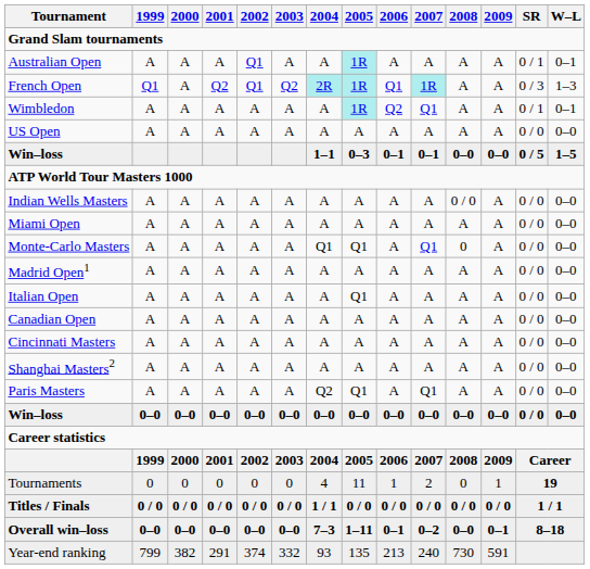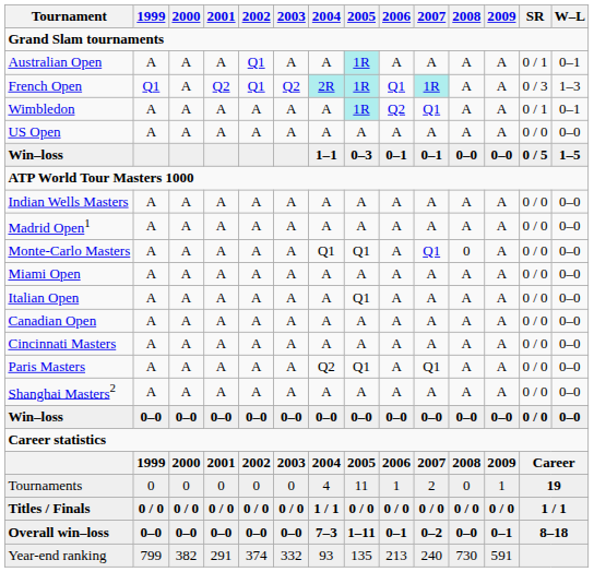 <table class=wikitable style=text-align:center;font-size:97%>
 <tr>
 <th>Tournament</th>
 <th><a href='#'>1999</a></th>
 <th><a href='#'>2000</a></th>
 <th><a href='#'>2001</a></th>
 <th><a href='#'>2002</a></th>
 <th><a href='#'>2003</a></th>
 <th><a href='#'>2004</a></th>
 <th><a href='#'>2005</a></th>
 <th><a href='#'>2006</a></th>
 <th><a href='#'>2007</a></th>
 <th><a href='#'>2008</a></th>
 <th><a href='#'>2009</a></th>
 <th>SR</th>
 <th>W–L</th>
 </tr>
 <tr>
 <td colspan="14" align="left"><strong>Grand Slam tournaments</strong></td>
 </tr>
 <tr>
 <td align=left><a href='#'>Australian Open</a></td>
 <td>A</td>
 <td>A</td>
 <td>A</td>
 <td><a href='#'>Q1</a></td>
 <td>A</td>
 <td>A</td>
 <td bgcolor=afeeee><a href='#'>1R</a></td>
 <td>A</td>
 <td>A</td>
 <td>A</td>
 <td>A</td>
 <td>0 / 1</td>
 <td>0–1</td>
 </tr>
 <tr>
 <td align=left><a href='#'>French Open</a></td>
 <td><a href='#'>Q1</a></td>
 <td>A</td>
 <td><a href='#'>Q2</a></td>
 <td><a href='#'>Q1</a></td>
 <td><a href='#'>Q2</a></td>
 <td bgcolor=afeeee><a href='#'>2R</a></td>
 <td bgcolor=afeeee><a href='#'>1R</a></td>
 <td><a href='#'>Q1</a></td>
 <td bgcolor=afeeee><a href='#'>1R</a></td>
 <td>A</td>
 <td>A</td>
 <td>0 / 3</td>
 <td>1–3</td>
 </tr>
 <tr>
 <td align=left><a href='#'>Wimbledon</a></td>
 <td>A</td>
 <td>A</td>
 <td>A</td>
 <td>A</td>
 <td>A</td>
 <td>A</td>
 <td bgcolor=afeeee><a href='#'>1R</a></td>
 <td><a href='#'>Q2</a></td>
 <td><a href='#'>Q1</a></td>
 <td>A</td>
 <td>A</td>
 <td>0 / 1</td>
 <td>0–1</td>
 </tr>
 <tr>
 <td align=left><a href='#'>US Open</a></td>
 <td>A</td>
 <td>A</td>
 <td>A</td>
 <td>A</td>
 <td>A</td>
 <td>A</td>
 <td>A</td>
 <td>A</td>
 <td>A</td>
 <td>A</td>
 <td>A</td>
 <td>0 / 0</td>
 <td>0–0</td>
 </tr>
 <tr style=font-weight:bold;background:#efefef>
 <td style=text-align:left>Win–loss</td>
 <td></td>
 <td></td>
 <td></td>
 <td></td>
 <td></td>
 <td>1–1</td>
 <td>0–3</td>
 <td>0–1</td>
 <td>0–1</td>
 <td>0–0</td>
 <td>0–0</td>
 <td>0 / 5</td>
 <td>1–5</td>
 </tr>
 <tr>
 <td colspan="14" align="left"><strong>ATP World Tour Masters 1000</strong></td>
 </tr>
 <tr>
 <td align=left><a href='#'>Indian Wells Masters</a></td>
 <td>A</td>
 <td>A</td>
 <td>A</td>
 <td>A</td>
 <td>A</td>
 <td>A</td>
 <td>A</td>
 <td>A</td>
 <td>A</td>
-<td>0 / 0</td>
+<td>A</td>
 <td>A</td>
 <td>0 / 0</td>
 <td>0–0</td>
 </tr>
 <tr>
-<td align=left><a href='#'>Miami Open</a></td>
+<td align=left><a href='#'>Madrid Open</a><sup>1</sup></td>
 <td>A</td>
 <td>A</td>
 <td>A</td>
 <td>A</td>
 <td>A</td>
 <td>A</td>
 <td>A</td>
 <td>A</td>
 <td>A</td>
 <td>A</td>
 <td>A</td>
 <td>0 / 0</td>
 <td>0–0</td>
 </tr>
 <tr>
 <td align=left><a href='#'>Monte-Carlo Masters</a></td>
 <td>A</td>
 <td>A</td>
 <td>A</td>
 <td>A</td>
 <td>A</td>
 <td>Q1</td>
 <td>Q1</td>
 <td>A</td>
 <td><a href='#'>Q1</a></td>
 <td>0</td>
 <td>A</td>
 <td>0 / 0</td>
 <td>0–0</td>
 </tr>
 <tr>
-<td align=left><a href='#'>Madrid Open</a><sup>1</sup></td>
+<td align=left><a href='#'>Miami Open</a></td>
 <td>A</td>
 <td>A</td>
 <td>A</td>
 <td>A</td>
 <td>A</td>
 <td>A</td>
 <td>A</td>
 <td>A</td>
 <td>A</td>
 <td>A</td>
 <td>A</td>
 <td>0 / 0</td>
 <td>0–0</td>
 </tr>
 <tr>
 <td align=left><a href='#'>Italian Open</a></td>
 <td>A</td>
 <td>A</td>
 <td>A</td>
 <td>A</td>
 <td>A</td>
 <td>A</td>
 <td>Q1</td>
 <td>A</td>
 <td>A</td>
 <td>A</td>
 <td>A</td>
 <td>0 / 0</td>
 <td>0–0</td>
 </tr>
 <tr>
 <td align=left><a href='#'>Canadian Open</a></td>
 <td>A</td>
 <td>A</td>
 <td>A</td>
 <td>A</td>
 <td>A</td>
 <td>A</td>
 <td>A</td>
 <td>A</td>
 <td>A</td>
 <td>A</td>
 <td>A</td>
 <td>0 / 0</td>
 <td>0–0</td>
 </tr>
 <tr>
 <td align=left><a href='#'>Cincinnati Masters</a></td>
 <td>A</td>
 <td>A</td>
 <td>A</td>
 <td>A</td>
 <td>A</td>
 <td>A</td>
 <td>A</td>
 <td>A</td>
 <td>A</td>
 <td>A</td>
 <td>A</td>
 <td>0 / 0</td>
 <td>0–0</td>
 </tr>
 <tr>
+<td align=left><a href='#'>Paris Masters</a></td>
+<td>A</td>
+<td>A</td>
+<td>A</td>
+<td>A</td>
+<td>A</td>
+<td>Q2</td>
+<td>Q1</td>
+<td>A</td>
+<td>Q1</td>
+<td>A</td>
+<td>A</td>
+<td>0 / 0</td>
+<td>0–0</td>
+</tr>
+<tr>
 <td align=left><a href='#'>Shanghai Masters</a><sup>2</sup></td>
 <td>A</td>
 <td>A</td>
 <td>A</td>
 <td>A</td>
 <td>A</td>
 <td>A</td>
 <td>A</td>
 <td>A</td>
 <td>A</td>
-<td>A</td>
-<td>A</td>
-<td>0 / 0</td>
-<td>0–0</td>
-</tr>
-<tr>
-<td align=left><a href='#'>Paris Masters</a></td>
-<td>A</td>
-<td>A</td>
-<td>A</td>
-<td>A</td>
-<td>A</td>
-<td>Q2</td>
-<td>Q1</td>
-<td>A</td>
-<td>Q1</td>
 <td>A</td>
 <td>A</td>
 <td>0 / 0</td>
 <td>0–0</td>
 </tr>
 <tr style=font-weight:bold;background:#efefef>
 <td style=text-align:left>Win–loss</td>
 <td>0–0</td>
 <td>0–0</td>
 <td>0–0</td>
 <td>0–0</td>
 <td>0–0</td>
 <td>0–0</td>
 <td>0–0</td>
 <td>0–0</td>
 <td>0–0</td>
 <td>0–0</td>
 <td>0–0</td>
 <td>0 / 0</td>
 <td>0–0</td>
 </tr>
 <tr>
 <td colspan="14" align="left"><strong>Career statistics</strong></td>
 </tr>
 <tr>
 <th></th>
 <th>1999</th>
 <th>2000</th>
 <th>2001</th>
 <th>2002</th>
 <th>2003</th>
 <th>2004</th>
 <th>2005</th>
 <th>2006</th>
 <th>2007</th>
 <th>2008</th>
 <th>2009</th>
 <th colspan="2">Career</th>
 </tr>
 <tr bgcolor="efefef">
 <td align="left">Tournaments</td>
 <td>0</td>
 <td>0</td>
 <td>0</td>
 <td>0</td>
 <td>0</td>
 <td>4</td>
 <td>11</td>
 <td>1</td>
 <td>2</td>
 <td>0</td>
 <td>1</td>
 <td colspan="2"><strong>19</strong></td>
 </tr>
 <tr style="font-weight:bold;background:#efefef">
 <td style="text-align:left">Titles / Finals</td>
 <td>0 / 0</td>
 <td>0 / 0</td>
 <td>0 / 0</td>
 <td>0 / 0</td>
 <td>0 / 0</td>
 <td>1 / 1</td>
 <td>0 / 0</td>
 <td>0 / 0</td>
 <td>0 / 0</td>
 <td>0 / 0</td>
 <td>0 / 0</td>
 <td colspan="2">1 / 1</td>
 </tr>
 <tr style="font-weight:bold;background:#efefef">
 <td style="text-align:left">Overall win–loss</td>
 <td>0–0</td>
 <td>0–0</td>
 <td>0–0</td>
 <td>0–0</td>
 <td>0–0</td>
 <td>7–3</td>
 <td>1–11</td>
 <td>0–1</td>
 <td>0–2</td>
 <td>0–0</td>
 <td>0–1</td>
 <td colspan="2">8–18</td>
 </tr>
 <tr bgcolor="efefef">
 <td align="left">Year-end ranking</td>
 <td>799</td>
 <td>382</td>
 <td>291</td>
 <td>374</td>
 <td>332</td>
 <td>93</td>
 <td>135</td>
 <td>213</td>
 <td>240</td>
 <td>730</td>
 <td>591</td>
 <td colspan="2"><strong></strong></td>
 </tr>
 </table>
